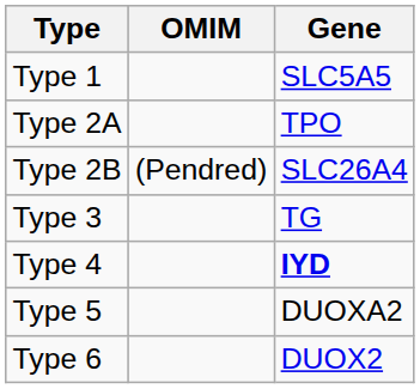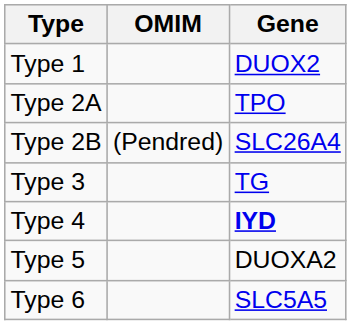 <table class="wikitable">
 <tr>
 <th>Type</th>
 <th>OMIM</th>
 <th>Gene</th>
 </tr>
 <tr>
 <td>Type 1</td>
 <td></td>
-<td><a href='#'>SLC5A5</a></td>
+<td><a href='#'>DUOX2</a></td>
 </tr>
 <tr>
 <td>Type 2A</td>
 <td></td>
 <td><a href='#'>TPO</a></td>
 </tr>
 <tr>
 <td>Type 2B</td>
 <td> (Pendred)</td>
 <td><a href='#'>SLC26A4</a></td>
 </tr>
 <tr>
 <td>Type 3</td>
 <td></td>
 <td><a href='#'>TG</a></td>
 </tr>
 <tr>
 <td>Type 4</td>
 <td></td>
 <td><strong><a href='#'>IYD</a></strong></td>
 </tr>
 <tr>
 <td>Type 5</td>
 <td></td>
 <td>DUOXA2</td>
 </tr>
 <tr>
 <td>Type 6</td>
 <td></td>
-<td><a href='#'>DUOX2</a></td>
+<td><a href='#'>SLC5A5</a></td>
 </tr>
 </table>
